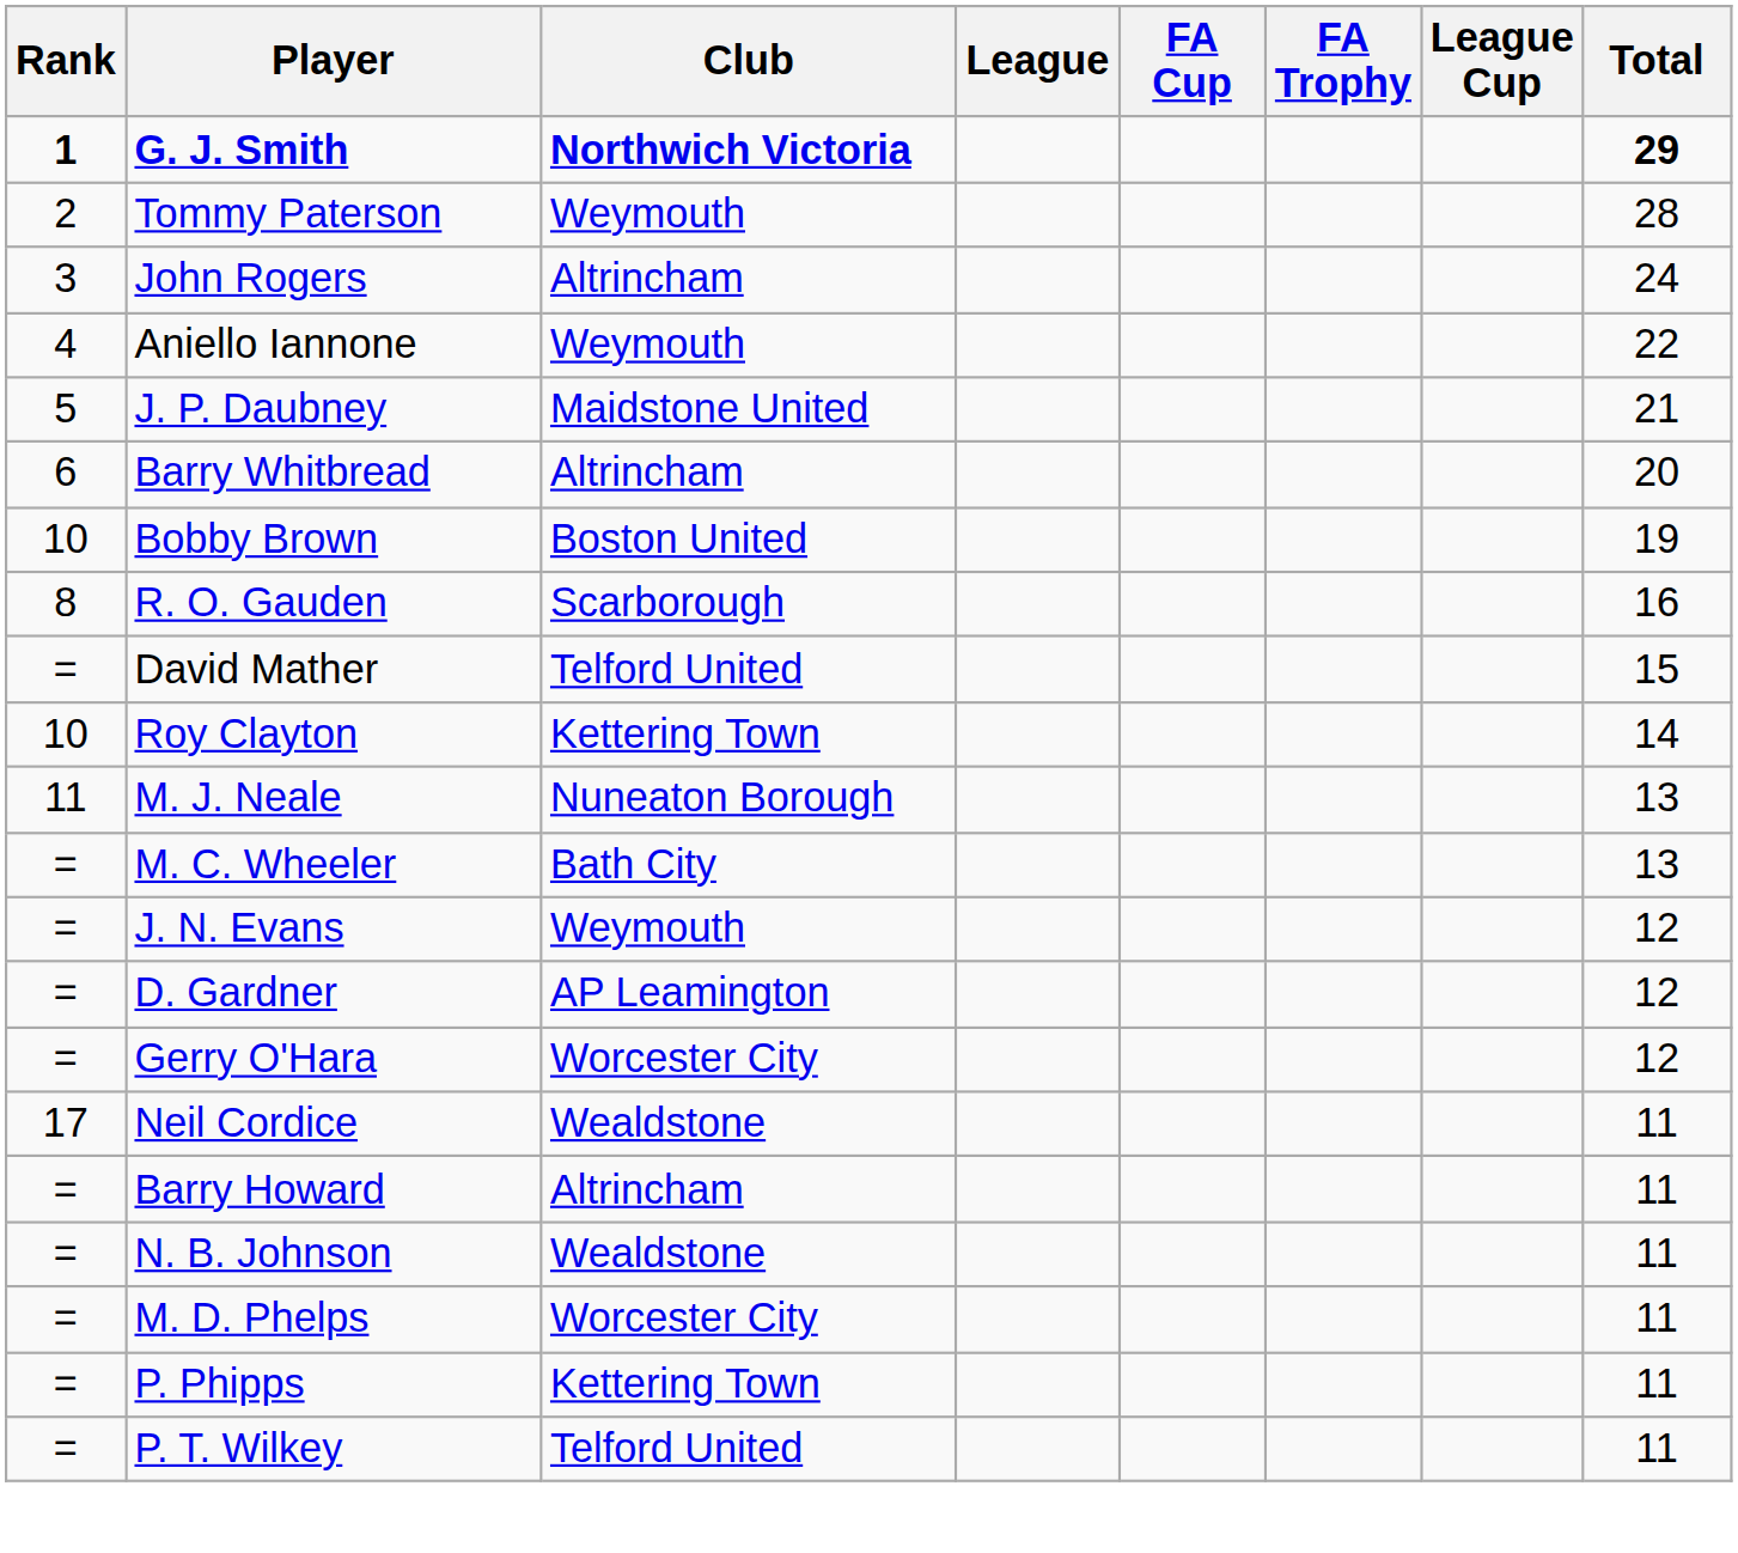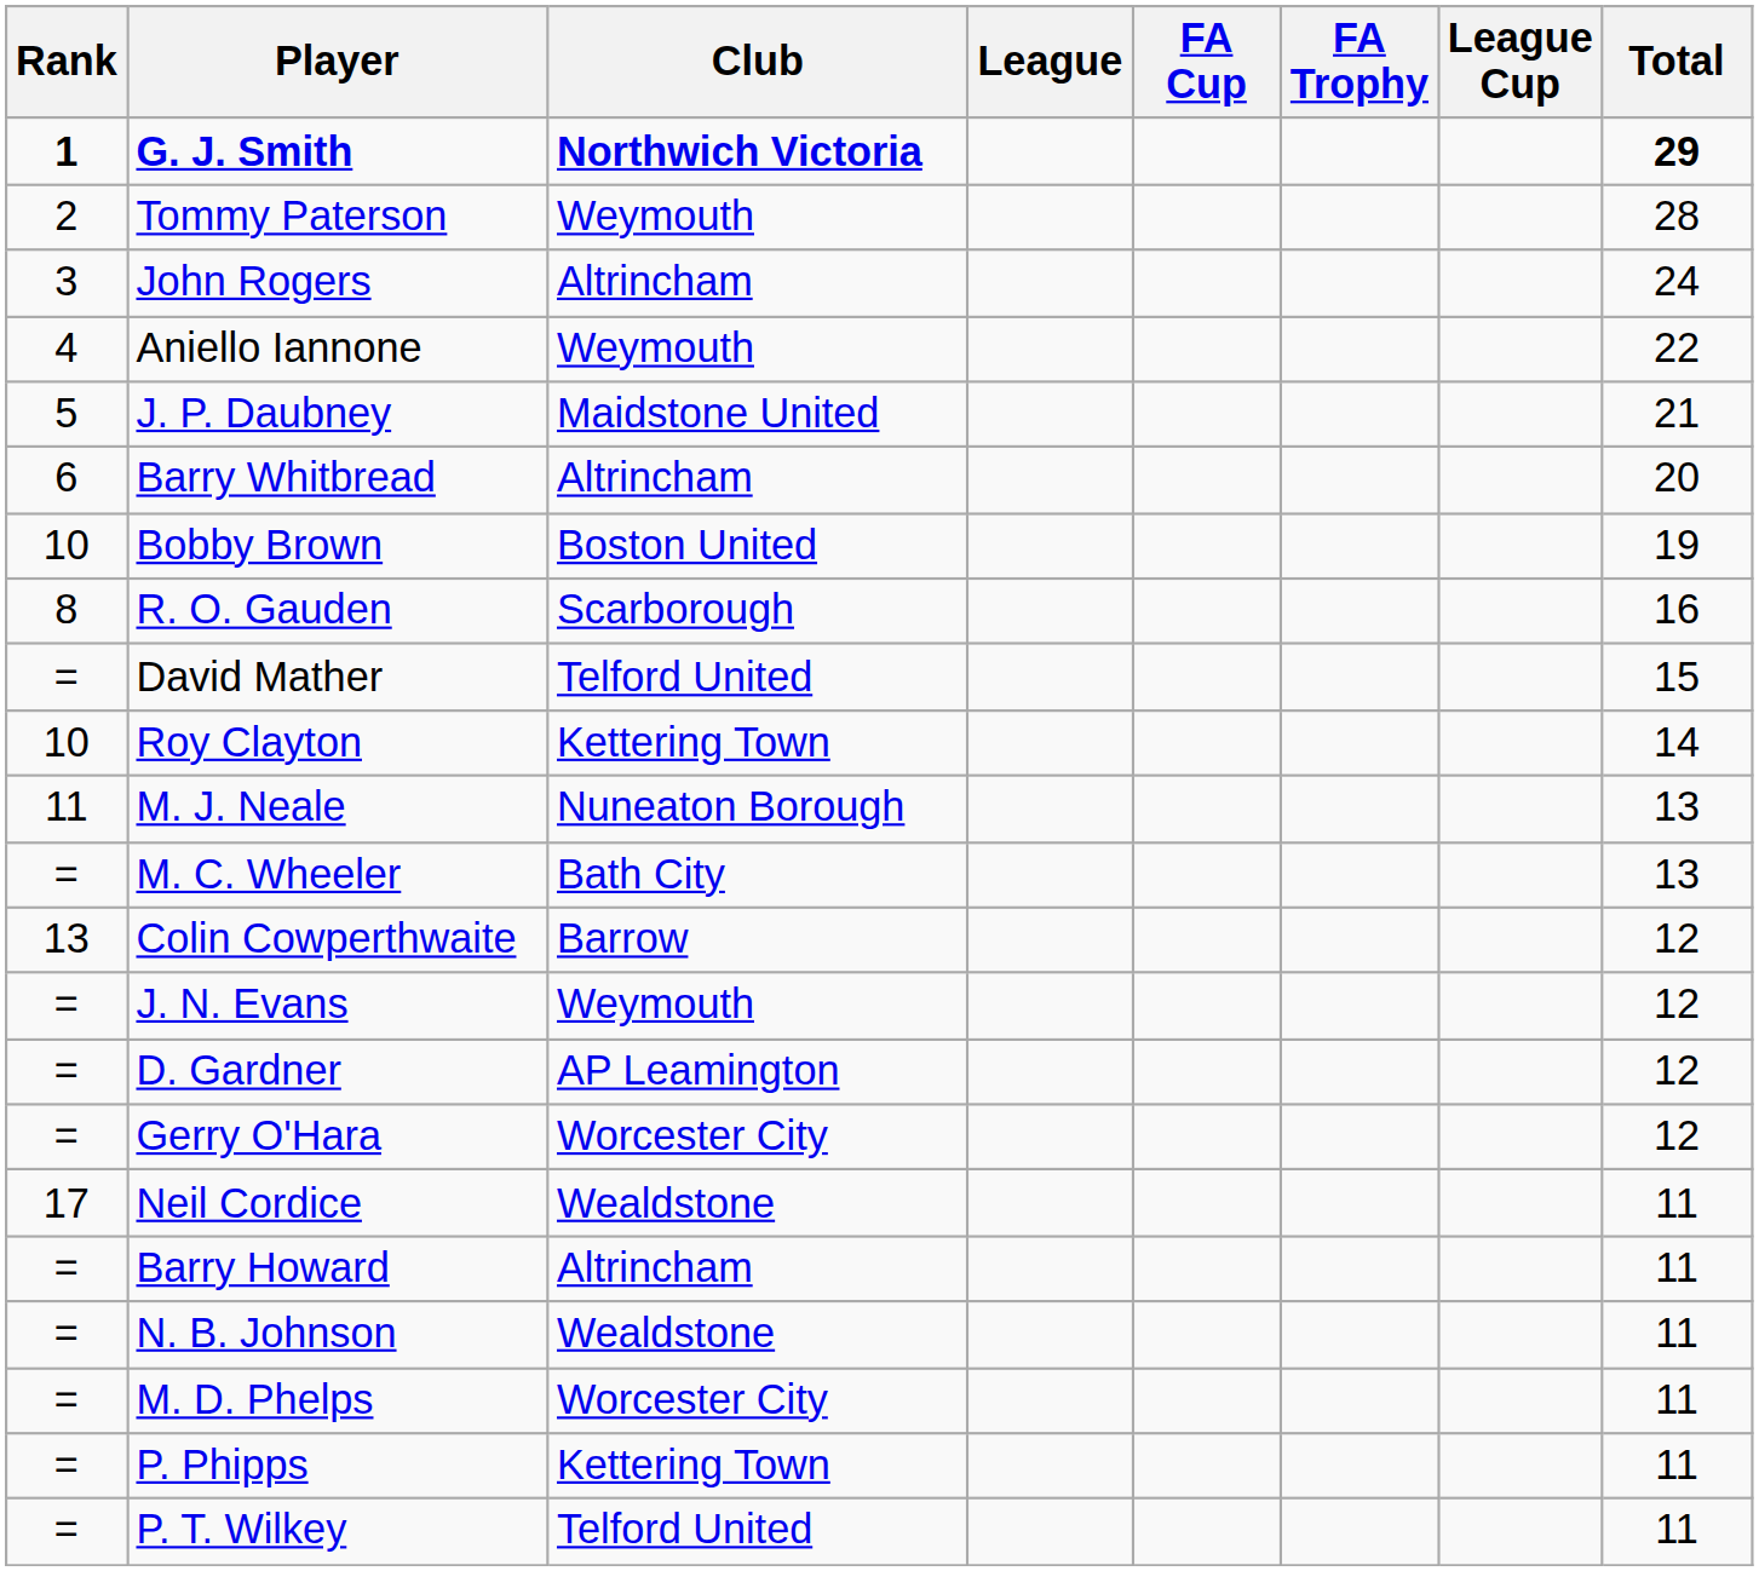 <table class="wikitable" style="text-align: center;">
 <tr>
 <th width=20>Rank</th>
 <th width=155>Player</th>
 <th width=155>Club</th>
 <th width=50>League</th>
 <th width=50><a href='#'>FA Cup</a></th>
 <th width=50><a href='#'>FA Trophy</a></th>
 <th width=50>League Cup</th>
 <th width=50>Total</th>
 </tr>
 <tr>
 <td><strong>1</strong></td>
 <td align=left><strong> <a href='#'>G. J. Smith</a> </strong></td>
 <td align=left><strong> <a href='#'>Northwich Victoria</a> </strong></td>
 <td></td>
 <td></td>
 <td></td>
 <td></td>
 <td><strong>29</strong></td>
 </tr>
 <tr>
 <td>2</td>
 <td align=left><a href='#'>Tommy Paterson</a></td>
 <td align=left><a href='#'>Weymouth</a></td>
 <td></td>
 <td></td>
 <td></td>
 <td></td>
 <td>28</td>
 </tr>
 <tr>
 <td>3</td>
 <td align=left><a href='#'>John Rogers</a></td>
 <td align=left><a href='#'>Altrincham</a></td>
 <td></td>
 <td></td>
 <td></td>
 <td></td>
 <td>24</td>
 </tr>
 <tr>
 <td>4</td>
 <td align=left>Aniello Iannone</td>
 <td align=left><a href='#'>Weymouth</a></td>
 <td></td>
 <td></td>
 <td></td>
 <td></td>
 <td>22</td>
 </tr>
 <tr>
 <td>5</td>
 <td align=left><a href='#'>J. P. Daubney</a></td>
 <td align=left><a href='#'>Maidstone United</a></td>
 <td></td>
 <td></td>
 <td></td>
 <td></td>
 <td>21</td>
 </tr>
 <tr>
 <td>6</td>
 <td align=left><a href='#'>Barry Whitbread</a></td>
 <td align=left><a href='#'>Altrincham</a></td>
 <td></td>
 <td></td>
 <td></td>
 <td></td>
 <td>20</td>
 </tr>
 <tr>
 <td>10</td>
 <td align=left><a href='#'>Bobby Brown</a></td>
 <td align=left><a href='#'>Boston United</a></td>
 <td></td>
 <td></td>
 <td></td>
 <td></td>
 <td>19</td>
 </tr>
 <tr>
 <td>8</td>
 <td align=left><a href='#'>R. O. Gauden</a></td>
 <td align=left><a href='#'>Scarborough</a></td>
 <td></td>
 <td></td>
 <td></td>
 <td></td>
 <td>16</td>
 </tr>
 <tr>
 <td>=</td>
 <td align=left>David Mather</td>
 <td align=left><a href='#'>Telford United</a></td>
 <td></td>
 <td></td>
 <td></td>
 <td></td>
 <td>15</td>
 </tr>
 <tr>
 <td>10</td>
 <td align=left><a href='#'>Roy Clayton</a></td>
 <td align=left><a href='#'>Kettering Town</a></td>
 <td></td>
 <td></td>
 <td></td>
 <td></td>
 <td>14</td>
 </tr>
 <tr>
 <td>11</td>
 <td align=left><a href='#'>M. J. Neale</a></td>
 <td align=left><a href='#'>Nuneaton Borough</a></td>
 <td></td>
 <td></td>
 <td></td>
 <td></td>
 <td>13</td>
 </tr>
 <tr>
 <td>=</td>
 <td align=left><a href='#'>M. C. Wheeler</a></td>
 <td align=left><a href='#'>Bath City</a></td>
 <td></td>
 <td></td>
 <td></td>
 <td></td>
 <td>13</td>
 </tr>
 <tr>
+<td>13</td>
+<td align=left><a href='#'>Colin Cowperthwaite</a></td>
+<td align=left><a href='#'>Barrow</a></td>
+<td></td>
+<td></td>
+<td></td>
+<td></td>
+<td>12</td>
+</tr>
+<tr>
 <td>=</td>
 <td align=left><a href='#'>J. N. Evans</a></td>
 <td align=left><a href='#'>Weymouth</a></td>
 <td></td>
 <td></td>
 <td></td>
 <td></td>
 <td>12</td>
 </tr>
 <tr>
 <td>=</td>
 <td align=left><a href='#'>D. Gardner</a></td>
 <td align=left><a href='#'>AP Leamington</a></td>
 <td></td>
 <td></td>
 <td></td>
 <td></td>
 <td>12</td>
 </tr>
 <tr>
 <td>=</td>
 <td align=left><a href='#'>Gerry O'Hara</a></td>
 <td align=left><a href='#'>Worcester City</a></td>
 <td></td>
 <td></td>
 <td></td>
 <td></td>
 <td>12</td>
 </tr>
 <tr>
 <td>17</td>
 <td align=left><a href='#'>Neil Cordice</a></td>
 <td align=left><a href='#'>Wealdstone</a></td>
 <td></td>
 <td></td>
 <td></td>
 <td></td>
 <td>11</td>
 </tr>
 <tr>
 <td>=</td>
 <td align=left><a href='#'>Barry Howard</a></td>
 <td align=left><a href='#'>Altrincham</a></td>
 <td></td>
 <td></td>
 <td></td>
 <td></td>
 <td>11</td>
 </tr>
 <tr>
 <td>=</td>
 <td align=left><a href='#'>N. B. Johnson</a></td>
 <td align=left><a href='#'>Wealdstone</a></td>
 <td></td>
 <td></td>
 <td></td>
 <td></td>
 <td>11</td>
 </tr>
 <tr>
 <td>=</td>
 <td align=left><a href='#'>M. D. Phelps</a></td>
 <td align=left><a href='#'>Worcester City</a></td>
 <td></td>
 <td></td>
 <td></td>
 <td></td>
 <td>11</td>
 </tr>
 <tr>
 <td>=</td>
 <td align=left><a href='#'>P. Phipps</a></td>
 <td align=left><a href='#'>Kettering Town</a></td>
 <td></td>
 <td></td>
 <td></td>
 <td></td>
 <td>11</td>
 </tr>
 <tr>
 <td>=</td>
 <td align=left><a href='#'>P. T. Wilkey</a></td>
 <td align=left><a href='#'>Telford United</a></td>
 <td></td>
 <td></td>
 <td></td>
 <td></td>
 <td>11</td>
 </tr>
 </table>
